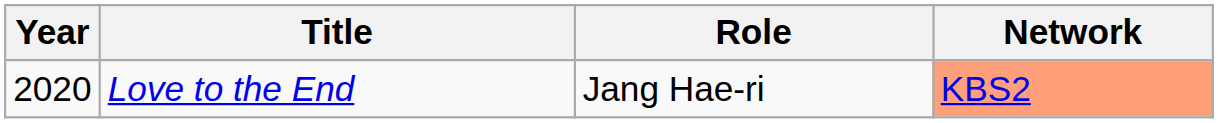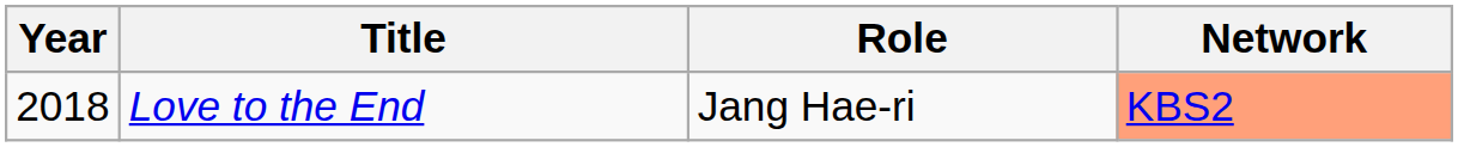 <table class="wikitable" style="width:550px">
 <tr>
 <th width=10>Year</th>
 <th>Title</th>
 <th>Role</th>
 <th>Network</th>
 </tr>
 <tr>
-<td>2020</td>
+<td>2018</td>
 <td><em><a href='#'>Love to the End</a></em></td>
 <td>Jang Hae-ri</td>
 <td style="background: lightsalmon;"><a href='#'>KBS2</a></td>
 </tr>
 </table>
